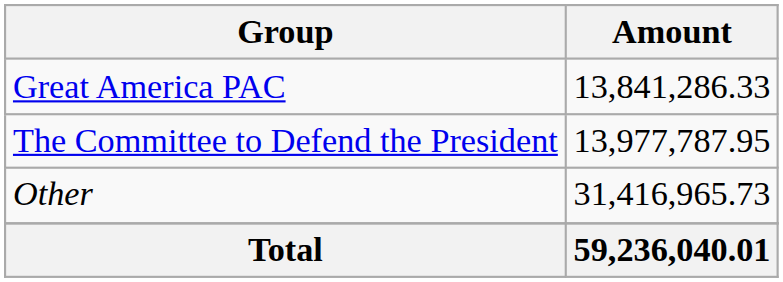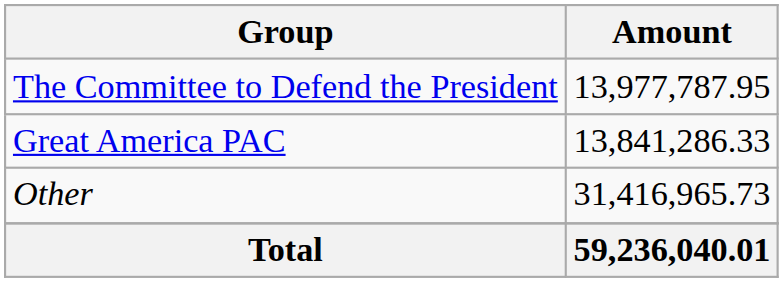 <table class="wikitable">
 <tr>
 <th>Group</th>
 <th>Amount</th>
 </tr>
 <tr>
+<td><a href='#'>The Committee to Defend the President</a></td>
+<td align=right>13,977,787.95</td>
+</tr>
+<tr>
 <td><a href='#'>Great America PAC</a></td>
 <td align=right>13,841,286.33</td>
-</tr>
-<tr>
-<td><a href='#'>The Committee to Defend the President</a></td>
-<td align=right>13,977,787.95</td>
 </tr>
 <tr>
 <td><em>Other</em></td>
 <td align=right>31,416,965.73</td>
 </tr>
 <tr>
 </tr>
 <tr>
 <th>Total</th>
 <th align=right>59,236,040.01</th>
 </tr>
 </table>
